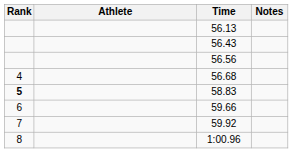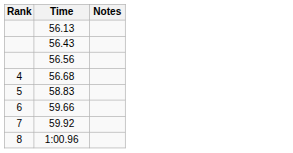 <table class="wikitable" style="text-align:center">
 <tr>
 <th width=40>Rank</th>
-<th width=250>Athlete</th>
 <th width=80>Time</th>
 <th width=50>Notes</th>
 </tr>
 <tr>
 <td></td>
-<td align=left></td>
 <td>56.13</td>
 <td></td>
 </tr>
 <tr>
 <td></td>
-<td align=left></td>
 <td>56.43</td>
 <td></td>
 </tr>
 <tr>
 <td></td>
-<td align=left></td>
 <td>56.56</td>
 <td></td>
 </tr>
 <tr>
 <td>4</td>
-<td align=left></td>
 <td>56.68</td>
 <td></td>
 </tr>
 <tr>
-<td><strong>5</strong></td>
-<td align=left></td>
+<td>5</td>
 <td>58.83</td>
 <td></td>
 </tr>
 <tr>
 <td>6</td>
-<td align=left></td>
 <td>59.66</td>
 <td></td>
 </tr>
 <tr>
 <td>7</td>
-<td align=left></td>
 <td>59.92</td>
 <td></td>
 </tr>
 <tr>
 <td>8</td>
-<td align=left></td>
 <td>1:00.96</td>
 <td></td>
 </tr>
 </table>
